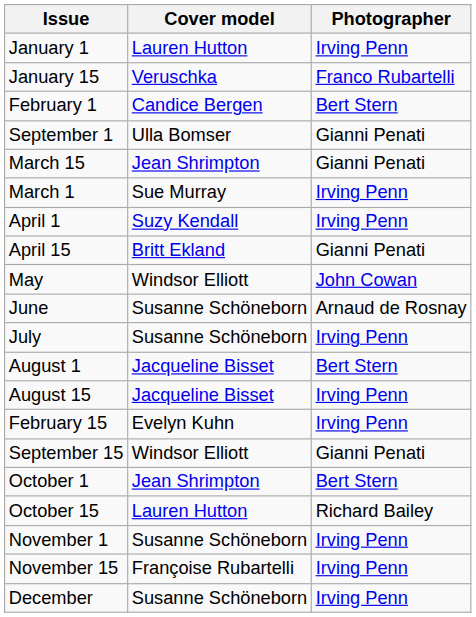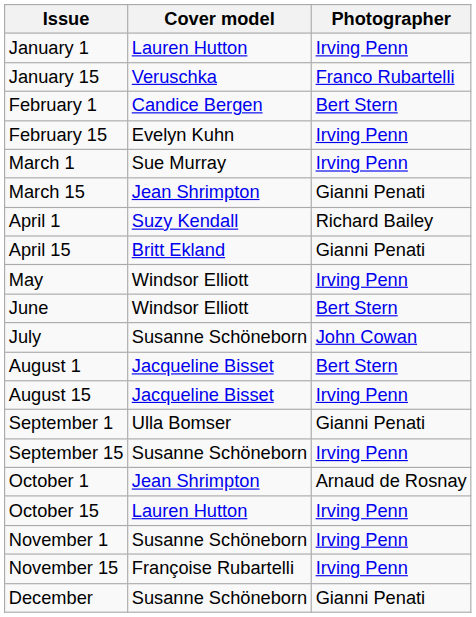 <table class="sortable wikitable">
 <tr>
 <th>Issue</th>
 <th>Cover model</th>
 <th>Photographer</th>
 </tr>
 <tr>
 <td>January 1</td>
 <td><a href='#'>Lauren Hutton</a></td>
 <td><a href='#'>Irving Penn</a></td>
 </tr>
 <tr>
 <td>January 15</td>
 <td><a href='#'>Veruschka</a></td>
 <td><a href='#'>Franco Rubartelli</a></td>
 </tr>
 <tr>
 <td>February 1</td>
 <td><a href='#'>Candice Bergen</a></td>
 <td><a href='#'>Bert Stern</a></td>
 </tr>
 <tr>
-<td>September 1</td>
-<td>Ulla Bomser</td>
-<td>Gianni Penati</td>
+<td>February 15</td>
+<td>Evelyn Kuhn</td>
+<td><a href='#'>Irving Penn</a></td>
+</tr>
+<tr>
+<td>March 1</td>
+<td>Sue Murray</td>
+<td><a href='#'>Irving Penn</a></td>
 </tr>
 <tr>
 <td>March 15</td>
 <td><a href='#'>Jean Shrimpton</a></td>
 <td>Gianni Penati</td>
 </tr>
 <tr>
-<td>March 1</td>
-<td>Sue Murray</td>
-<td><a href='#'>Irving Penn</a></td>
-</tr>
-<tr>
 <td>April 1</td>
 <td><a href='#'>Suzy Kendall</a></td>
-<td><a href='#'>Irving Penn</a></td>
+<td>Richard Bailey</td>
 </tr>
 <tr>
 <td>April 15</td>
 <td><a href='#'>Britt Ekland</a></td>
 <td>Gianni Penati</td>
 </tr>
 <tr>
 <td>May</td>
 <td>Windsor Elliott</td>
-<td><a href='#'>John Cowan</a></td>
+<td><a href='#'>Irving Penn</a></td>
 </tr>
 <tr>
 <td>June</td>
-<td>Susanne Schöneborn</td>
-<td>Arnaud de Rosnay</td>
+<td>Windsor Elliott</td>
+<td><a href='#'>Bert Stern</a></td>
 </tr>
 <tr>
 <td>July</td>
 <td>Susanne Schöneborn</td>
-<td><a href='#'>Irving Penn</a></td>
+<td><a href='#'>John Cowan</a></td>
 </tr>
 <tr>
 <td>August 1</td>
 <td><a href='#'>Jacqueline Bisset</a></td>
 <td><a href='#'>Bert Stern</a></td>
 </tr>
 <tr>
 <td>August 15</td>
 <td><a href='#'>Jacqueline Bisset</a></td>
 <td><a href='#'>Irving Penn</a></td>
 </tr>
 <tr>
-<td>February 15</td>
-<td>Evelyn Kuhn</td>
-<td><a href='#'>Irving Penn</a></td>
+<td>September 1</td>
+<td>Ulla Bomser</td>
+<td>Gianni Penati</td>
 </tr>
 <tr>
 <td>September 15</td>
-<td>Windsor Elliott</td>
-<td>Gianni Penati</td>
+<td>Susanne Schöneborn</td>
+<td><a href='#'>Irving Penn</a></td>
 </tr>
 <tr>
 <td>October 1</td>
 <td><a href='#'>Jean Shrimpton</a></td>
-<td><a href='#'>Bert Stern</a></td>
+<td>Arnaud de Rosnay</td>
 </tr>
 <tr>
 <td>October 15</td>
 <td><a href='#'>Lauren Hutton</a></td>
-<td>Richard Bailey</td>
+<td><a href='#'>Irving Penn</a></td>
 </tr>
 <tr>
 <td>November 1</td>
 <td>Susanne Schöneborn</td>
 <td><a href='#'>Irving Penn</a></td>
 </tr>
 <tr>
 <td>November 15</td>
 <td>Françoise Rubartelli</td>
 <td><a href='#'>Irving Penn</a></td>
 </tr>
 <tr>
 <td>December</td>
 <td>Susanne Schöneborn</td>
-<td><a href='#'>Irving Penn</a></td>
+<td>Gianni Penati</td>
 </tr>
 </table>
